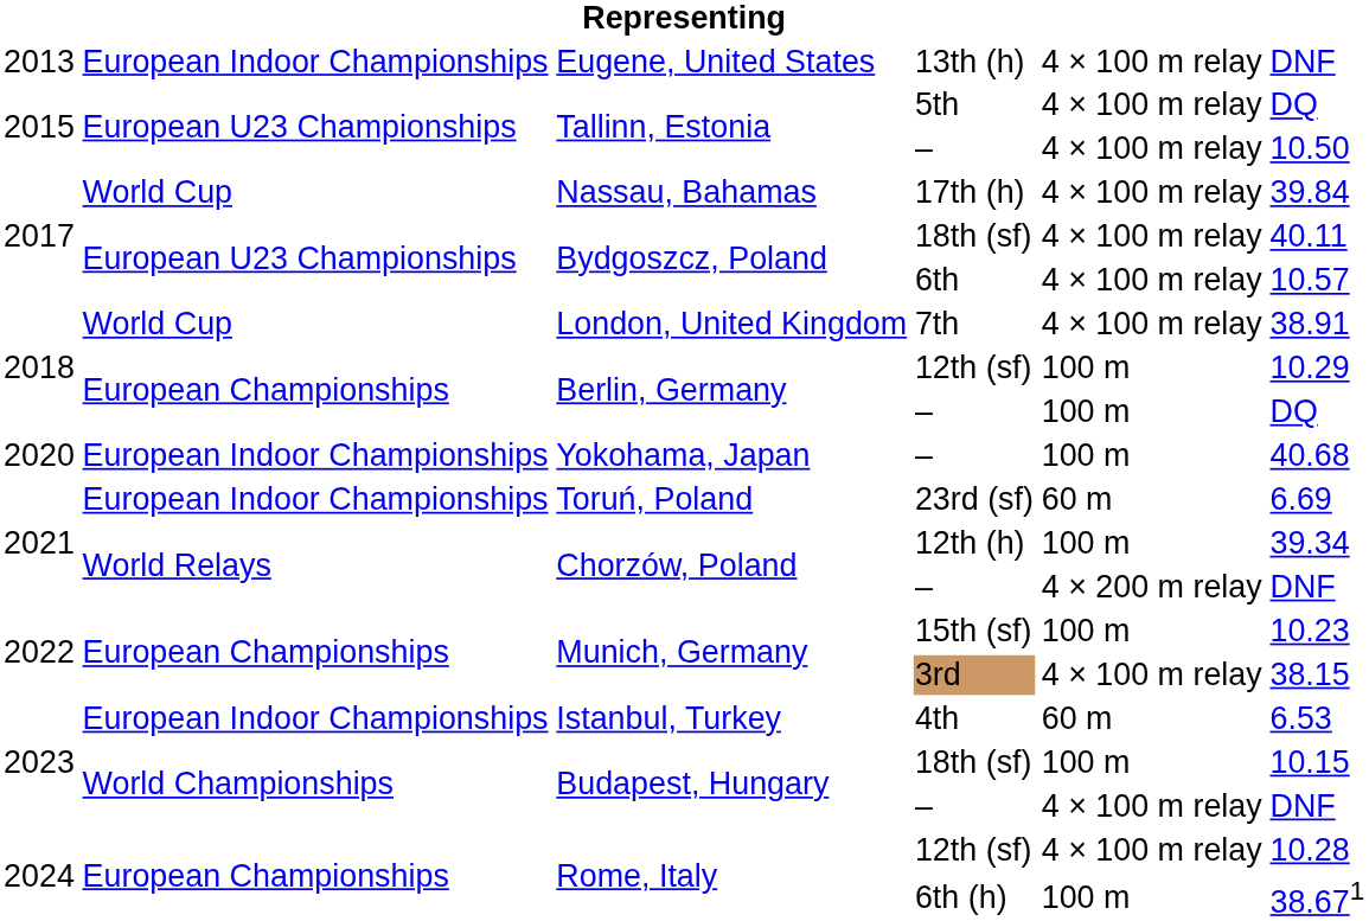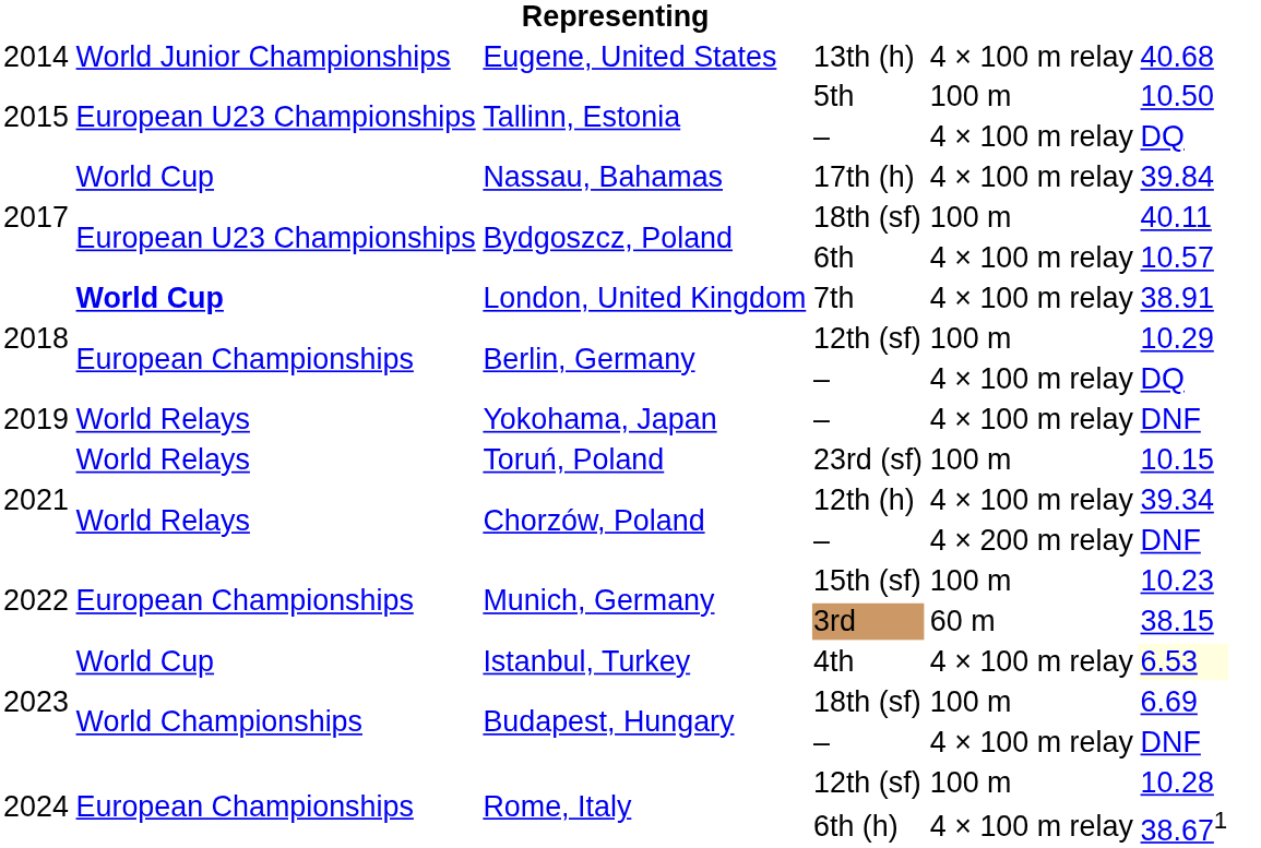 <table>
 <tr>
 <th colspan="6">Representing </th>
 </tr>
 <tr>
-<td>2013</td>
-<td><a href='#'>European Indoor Championships</a></td>
+<td>2014</td>
+<td><a href='#'>World Junior Championships</a></td>
 <td><a href='#'>Eugene, United States</a></td>
 <td>13th (h)</td>
 <td>4 × 100 m relay</td>
-<td><a href='#'>DNF</a></td>
+<td><a href='#'>40.68</a></td>
 </tr>
 <tr>
 <td rowspan=2>2015</td>
 <td rowspan=2><a href='#'>European U23 Championships</a></td>
 <td rowspan=2><a href='#'>Tallinn, Estonia</a></td>
 <td>5th</td>
-<td>4 × 100 m relay</td>
-<td><a href='#'>DQ</a></td>
+<td>100 m</td>
+<td><a href='#'>10.50</a></td>
 </tr>
 <tr>
 <td>–</td>
 <td>4 × 100 m relay</td>
-<td><a href='#'>10.50</a></td>
+<td><a href='#'>DQ</a></td>
 </tr>
 <tr>
 <td rowspan=3>2017</td>
 <td><a href='#'>World Cup</a></td>
 <td><a href='#'>Nassau, Bahamas</a></td>
 <td>17th (h)</td>
 <td>4 × 100 m relay</td>
 <td><a href='#'>39.84</a></td>
 </tr>
 <tr>
 <td rowspan=2><a href='#'>European U23 Championships</a></td>
 <td rowspan=2><a href='#'>Bydgoszcz, Poland</a></td>
 <td>18th (sf)</td>
-<td>4 × 100 m relay</td>
+<td>100 m</td>
 <td><a href='#'>40.11</a></td>
 </tr>
 <tr>
 <td>6th</td>
 <td>4 × 100 m relay</td>
 <td><a href='#'>10.57</a></td>
 </tr>
 <tr>
 <td rowspan=3>2018</td>
-<td><a href='#'>World Cup</a></td>
+<td><strong><a href='#'>World Cup</a></strong></td>
 <td><a href='#'>London, United Kingdom</a></td>
 <td>7th</td>
 <td>4 × 100 m relay</td>
 <td><a href='#'>38.91</a></td>
 </tr>
 <tr>
 <td rowspan=2><a href='#'>European Championships</a></td>
 <td rowspan=2><a href='#'>Berlin, Germany</a></td>
 <td>12th (sf)</td>
 <td>100 m</td>
 <td><a href='#'>10.29</a></td>
 </tr>
 <tr>
 <td>–</td>
-<td>100 m</td>
+<td>4 × 100 m relay</td>
 <td><a href='#'>DQ</a></td>
 </tr>
 <tr>
-<td>2020</td>
-<td><a href='#'>European Indoor Championships</a></td>
+<td>2019</td>
+<td><a href='#'>World Relays</a></td>
 <td><a href='#'>Yokohama, Japan</a></td>
 <td>–</td>
-<td>100 m</td>
-<td><a href='#'>40.68</a></td>
+<td>4 × 100 m relay</td>
+<td><a href='#'>DNF</a></td>
 </tr>
 <tr>
 <td rowspan=3>2021</td>
-<td><a href='#'>European Indoor Championships</a></td>
+<td><a href='#'>World Relays</a></td>
 <td><a href='#'>Toruń, Poland</a></td>
 <td>23rd (sf)</td>
-<td>60 m</td>
-<td><a href='#'>6.69</a></td>
+<td>100 m</td>
+<td><a href='#'>10.15</a></td>
 </tr>
 <tr>
 <td rowspan=2><a href='#'>World Relays</a></td>
 <td rowspan=2><a href='#'>Chorzów, Poland</a></td>
 <td>12th (h)</td>
-<td>100 m</td>
+<td>4 × 100 m relay</td>
 <td><a href='#'>39.34</a></td>
 </tr>
 <tr>
 <td>–</td>
 <td>4 × 200 m relay</td>
 <td><a href='#'>DNF</a></td>
 </tr>
 <tr>
 <td rowspan=2>2022</td>
 <td rowspan=2><a href='#'>European Championships</a></td>
 <td rowspan=2><a href='#'>Munich, Germany</a></td>
 <td>15th (sf)</td>
 <td>100 m</td>
 <td><a href='#'>10.23</a></td>
 </tr>
 <tr>
 <td bgcolor=cc9966>3rd</td>
-<td>4 × 100 m relay</td>
+<td>60 m</td>
 <td><a href='#'>38.15</a></td>
 </tr>
 <tr>
 <td rowspan=3>2023</td>
-<td><a href='#'>European Indoor Championships</a></td>
+<td><a href='#'>World Cup</a></td>
 <td><a href='#'>Istanbul, Turkey</a></td>
 <td>4th</td>
-<td>60 m</td>
-<td><a href='#'>6.53</a></td>
+<td>4 × 100 m relay</td>
+<td style="background: lightyellow;"><a href='#'>6.53</a></td>
 </tr>
 <tr>
 <td rowspan=2><a href='#'>World Championships</a></td>
 <td rowspan=2><a href='#'>Budapest, Hungary</a></td>
 <td>18th (sf)</td>
 <td>100 m</td>
-<td><a href='#'>10.15</a></td>
+<td><a href='#'>6.69</a></td>
 </tr>
 <tr>
 <td>–</td>
 <td>4 × 100 m relay</td>
 <td><a href='#'>DNF</a></td>
 </tr>
 <tr>
 <td rowspan=2>2024</td>
 <td rowspan=2><a href='#'>European Championships</a></td>
 <td rowspan=2><a href='#'>Rome, Italy</a></td>
 <td>12th (sf)</td>
-<td>4 × 100 m relay</td>
+<td>100 m</td>
 <td><a href='#'>10.28</a></td>
 </tr>
 <tr>
 <td>6th (h)</td>
-<td>100 m</td>
+<td>4 × 100 m relay</td>
 <td><a href='#'>38.67</a><sup>1</sup></td>
 </tr>
 </table>
